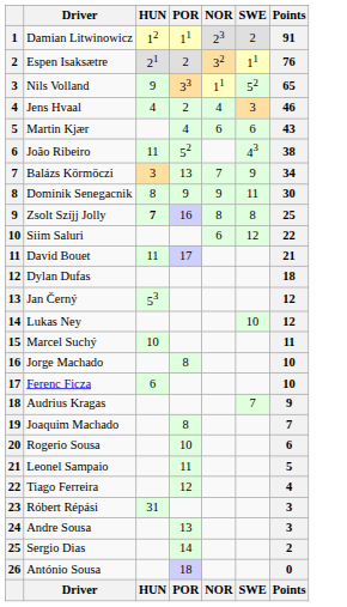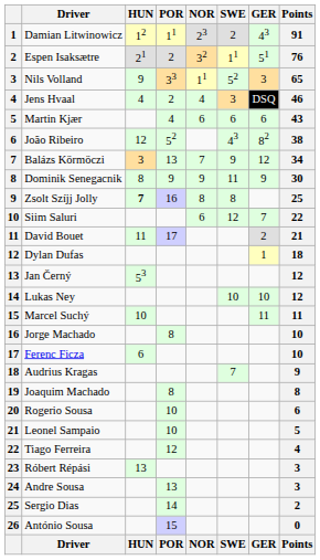 <table class="wikitable" style="font-size:85%; text-align:center;">
 <tr>
 <th></th>
 <th>Driver</th>
 <th>HUN<br></th>
 <th>POR<br></th>
 <th>NOR<br></th>
 <th>SWE<br></th>
+<th>GER<br></th>
 <th>Points</th>
 </tr>
 <tr>
 <th>1</th>
 <td align=left> Damian Litwinowicz</td>
 <td style="background:#ffffbf;">1<sup>2</sup></td>
 <td style="background:#ffffbf;">1<sup>1</sup></td>
 <td style="background:#dfdfdf;">2<sup>3</sup></td>
 <td style="background:#dfdfdf;">2</td>
+<td style="background:#dfffdf;">4<sup>3</sup></td>
 <th>91</th>
 </tr>
 <tr>
 <th>2</th>
 <td align="left"> Espen Isaksætre</td>
 <td style="background:#dfdfdf;">2<sup>1</sup></td>
 <td style="background:#dfdfdf;">2</td>
 <td style="background:#ffdf9f;">3<sup>2</sup></td>
 <td style="background:#ffffbf;">1<sup>1</sup></td>
+<td style="background:#dfffdf;">5<sup>1</sup></td>
 <th>76</th>
 </tr>
 <tr>
 <th>3</th>
 <td align="left"> Nils Volland</td>
 <td style="background:#dfffdf;">9</td>
 <td style="background:#ffdf9f;">3<sup>3</sup></td>
 <td style="background:#ffffbf;">1<sup>1</sup></td>
 <td style="background:#dfffdf;">5<sup>2</sup></td>
+<td style="background:#ffdf9f;">3</td>
 <th>65</th>
 </tr>
 <tr>
 <th>4</th>
 <td align="left"> Jens Hvaal</td>
 <td style="background:#dfffdf;">4</td>
 <td style="background:#dfffdf;">2</td>
 <td style="background:#dfffdf;">4</td>
 <td style="background:#ffdf9f;">3</td>
+<td style="background:#000000; color:#ffffff;">DSQ</td>
 <th>46</th>
 </tr>
 <tr>
 <th>5</th>
 <td align="left"> Martin Kjær</td>
 <td></td>
 <td style="background:#dfffdf;">4</td>
 <td style="background:#dfffdf;">6</td>
 <td style="background:#dfffdf;">6</td>
+<td style="background:#dfffdf;">6</td>
 <th>43</th>
 </tr>
 <tr>
 <th>6</th>
 <td align="left"> João Ribeiro</td>
-<td style="background:#dfffdf;">11</td>
+<td style="background:#dfffdf;">12</td>
 <td style="background:#dfffdf;">5<sup>2</sup></td>
 <td></td>
 <td style="background:#dfffdf;">4<sup>3</sup></td>
+<td style="background:#dfffdf;">8<sup>2</sup></td>
 <th>38</th>
 </tr>
 <tr>
 <th>7</th>
 <td align="left"> Balázs Körmöczi</td>
 <td style="background:#ffdf9f;">3</td>
 <td style="background:#dfffdf;">13</td>
 <td style="background:#dfffdf;">7</td>
 <td style="background:#dfffdf;">9</td>
+<td style="background:#dfffdf;">12</td>
 <th>34</th>
 </tr>
 <tr>
 <th>8</th>
 <td align="left"> Dominik Senegacnik</td>
 <td style="background:#dfffdf;">8</td>
 <td style="background:#dfffdf;">9</td>
 <td style="background:#dfffdf;">9</td>
 <td style="background:#dfffdf;">11</td>
+<td style="background:#dfffdf;">9</td>
 <th>30</th>
 </tr>
 <tr>
 <th>9</th>
 <td align="left"> Zsolt Szíjj Jolly</td>
 <td style="background:#dfffdf;"><strong>7</strong></td>
 <td style="background:#CFCFFF;">16</td>
 <td style="background:#dfffdf;">8</td>
 <td style="background:#dfffdf;">8</td>
+<td></td>
 <th>25</th>
 </tr>
 <tr>
 <th>10</th>
 <td align="left"> Siim Saluri</td>
 <td></td>
 <td></td>
 <td style="background:#dfffdf;">6</td>
 <td style="background:#dfffdf;">12</td>
+<td style="background:#dfffdf;">7</td>
 <th>22</th>
 </tr>
 <tr>
 <th>11</th>
 <td align="left"> David Bouet</td>
 <td style="background:#dfffdf;">11</td>
 <td style="background:#CFCFFF;">17</td>
 <td></td>
 <td></td>
+<td style="background:#dfdfdf;">2</td>
 <th>21</th>
 </tr>
 <tr>
 <th>12</th>
 <td align="left"> Dylan Dufas</td>
 <td></td>
 <td></td>
 <td></td>
 <td></td>
+<td style="background:#ffffbf;">1</td>
 <th>18</th>
 </tr>
 <tr>
 <th>13</th>
 <td align="left"> Jan Černý</td>
 <td style="background:#dfffdf;">5<sup>3</sup></td>
+<td></td>
 <td></td>
 <td></td>
 <td></td>
 <th>12</th>
 </tr>
 <tr>
 <th>14</th>
 <td align="left"> Lukas Ney</td>
 <td></td>
 <td></td>
 <td></td>
 <td style="background:#dfffdf;">10</td>
+<td style="background:#dfffdf;">10</td>
 <th>12</th>
 </tr>
 <tr>
 <th>15</th>
 <td align="left"> Marcel Suchý</td>
 <td style="background:#dfffdf;">10</td>
 <td></td>
 <td></td>
 <td></td>
+<td style="background:#dfffdf;">11</td>
 <th>11</th>
 </tr>
 <tr>
 <th>16</th>
 <td align="left"> Jorge Machado</td>
 <td></td>
 <td style="background:#dfffdf;">8</td>
 <td></td>
 <td></td>
+<td></td>
 <th>10</th>
 </tr>
 <tr>
 <th>17</th>
 <td align="left"> <a href='#'>Ferenc Ficza</a></td>
 <td style="background:#dfffdf;">6</td>
+<td></td>
 <td></td>
 <td></td>
 <td></td>
 <th>10</th>
 </tr>
 <tr>
 <th>18</th>
 <td align="left"> Audrius Kragas</td>
 <td></td>
 <td></td>
 <td></td>
 <td style="background:#dfffdf;">7</td>
+<td></td>
 <th>9</th>
 </tr>
 <tr>
 <th>19</th>
 <td align="left"> Joaquim Machado</td>
 <td></td>
 <td style="background:#dfffdf;">8</td>
 <td></td>
 <td></td>
-<th>7</th>
+<td></td>
+<th>8</th>
 </tr>
 <tr>
 <th>20</th>
 <td align="left"> Rogerio Sousa</td>
 <td></td>
 <td style="background:#dfffdf;">10</td>
 <td></td>
 <td></td>
+<td></td>
 <th>6</th>
 </tr>
 <tr>
 <th>21</th>
 <td align="left"> Leonel Sampaio</td>
 <td></td>
-<td style="background:#dfffdf;">11</td>
+<td style="background:#dfffdf;">10</td>
+<td></td>
 <td></td>
 <td></td>
 <th>5</th>
 </tr>
 <tr>
 <th>22</th>
 <td align="left"> Tiago Ferreira</td>
 <td></td>
 <td style="background:#dfffdf;">12</td>
 <td></td>
 <td></td>
+<td></td>
 <th>4</th>
 </tr>
 <tr>
 <th>23</th>
 <td align="left"> Róbert Répási</td>
-<td style="background:#dfffdf;">31</td>
+<td style="background:#dfffdf;">13</td>
+<td></td>
 <td></td>
 <td></td>
 <td></td>
 <th>3</th>
 </tr>
 <tr>
 <th>24</th>
 <td align="left"> Andre Sousa</td>
 <td></td>
 <td style="background:#dfffdf;">13</td>
 <td></td>
 <td></td>
+<td></td>
 <th>3</th>
 </tr>
 <tr>
 <th>25</th>
 <td align="left"> Sergio Dias</td>
 <td></td>
 <td style="background:#dfffdf;">14</td>
 <td></td>
 <td></td>
+<td></td>
 <th>2</th>
 </tr>
 <tr>
 <th>26</th>
 <td align="left"> António Sousa</td>
 <td></td>
-<td style="background:#CFCFFF;">18</td>
+<td style="background:#CFCFFF;">15</td>
+<td></td>
 <td></td>
 <td></td>
 <th>0</th>
 </tr>
 <tr>
 <th></th>
 <th>Driver</th>
 <th>HUN<br></th>
 <th>POR<br></th>
 <th>NOR<br></th>
 <th>SWE<br></th>
+<th>GER<br></th>
 <th>Points</th>
 </tr>
 </table>
